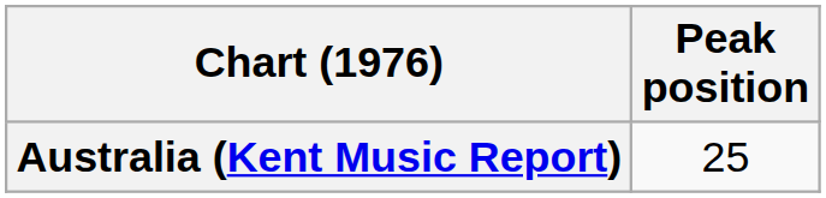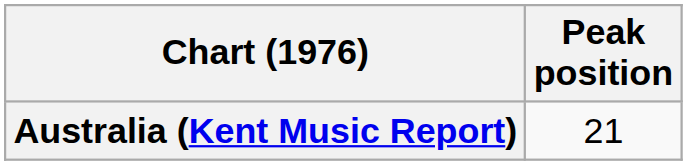 <table class="wikitable sortable plainrowheaders" style="text-align:center">
 <tr>
 <th>Chart (1976)</th>
 <th>Peak<br>position</th>
 </tr>
 <tr>
 <th scope="row">Australia (<a href='#'>Kent Music Report</a>)</th>
-<td>25</td>
+<td>21</td>
 </tr>
 </table>
